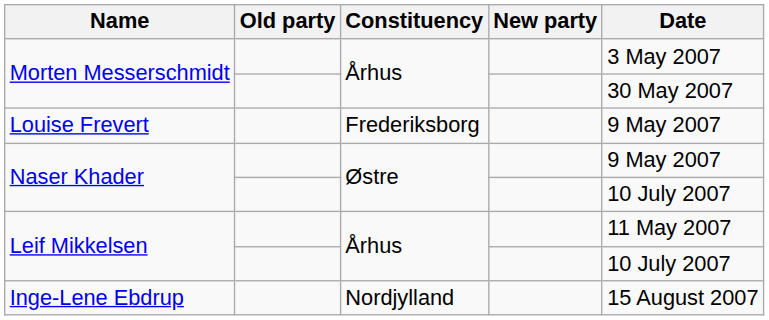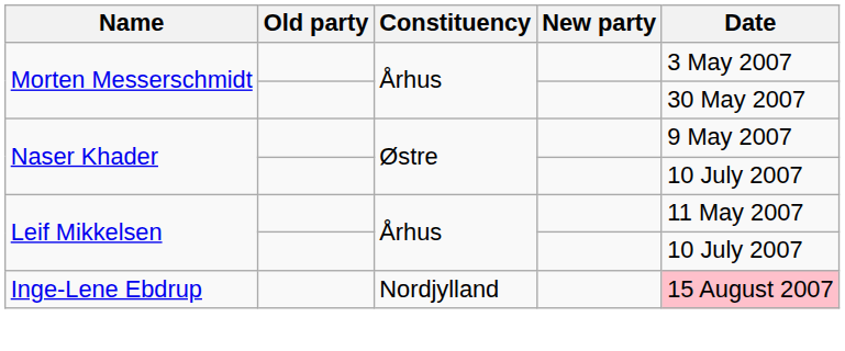 <table class="wikitable sortable">
 <tr>
 <th>Name</th>
 <th>Old party</th>
 <th>Constituency</th>
 <th>New party</th>
 <th>Date</th>
 </tr>
 <tr>
 <td rowspan=2><a href='#'>Morten Messerschmidt</a></td>
 <td data-sort-value="O" style="text-align: left;"></td>
 <td rowspan=2>Århus</td>
 <td data-sort-value="ZZZZ" style="text-align: left;"></td>
 <td>3 May 2007</td>
 </tr>
 <tr>
 <td data-sort-value="ZZZZ" style="text-align: left;"></td>
 <td data-sort-value="O" style="text-align: left;"></td>
 <td>30 May 2007</td>
-</tr>
-<tr>
-<td><a href='#'>Louise Frevert</a></td>
-<td data-sort-value="O" style="text-align: left;"></td>
-<td>Frederiksborg</td>
-<td data-sort-value="ZZZZ" style="text-align: left;"></td>
-<td>9 May 2007</td>
 </tr>
 <tr>
 <td rowspan=2><a href='#'>Naser Khader</a></td>
 <td data-sort-value="B" style="text-align: left;"></td>
 <td rowspan=2>Østre</td>
 <td data-sort-value="ZZZZ" style="text-align: left;"></td>
 <td>9 May 2007</td>
 </tr>
 <tr>
 <td data-sort-value="ZZZZ" style="text-align: left;"></td>
 <td data-sort-value="Y" style="text-align: left;"></td>
 <td>10 July 2007</td>
 </tr>
 <tr>
 <td rowspan=2><a href='#'>Leif Mikkelsen</a></td>
 <td data-sort-value="V" style="text-align: left;"></td>
 <td rowspan=2>Århus</td>
 <td data-sort-value="ZZZZ" style="text-align: left;"></td>
 <td>11 May 2007</td>
 </tr>
 <tr>
 <td data-sort-value="ZZZZ" style="text-align: left;"></td>
 <td data-sort-value="Y" style="text-align: left;"></td>
 <td>10 July 2007</td>
 </tr>
 <tr>
 <td><a href='#'>Inge-Lene Ebdrup</a></td>
 <td data-sort-value="V" style="text-align: left;"></td>
 <td>Nordjylland</td>
 <td data-sort-value="Y" style="text-align: left;"></td>
-<td>15 August 2007</td>
+<td style="background: pink;">15 August 2007</td>
 </tr>
 </table>
